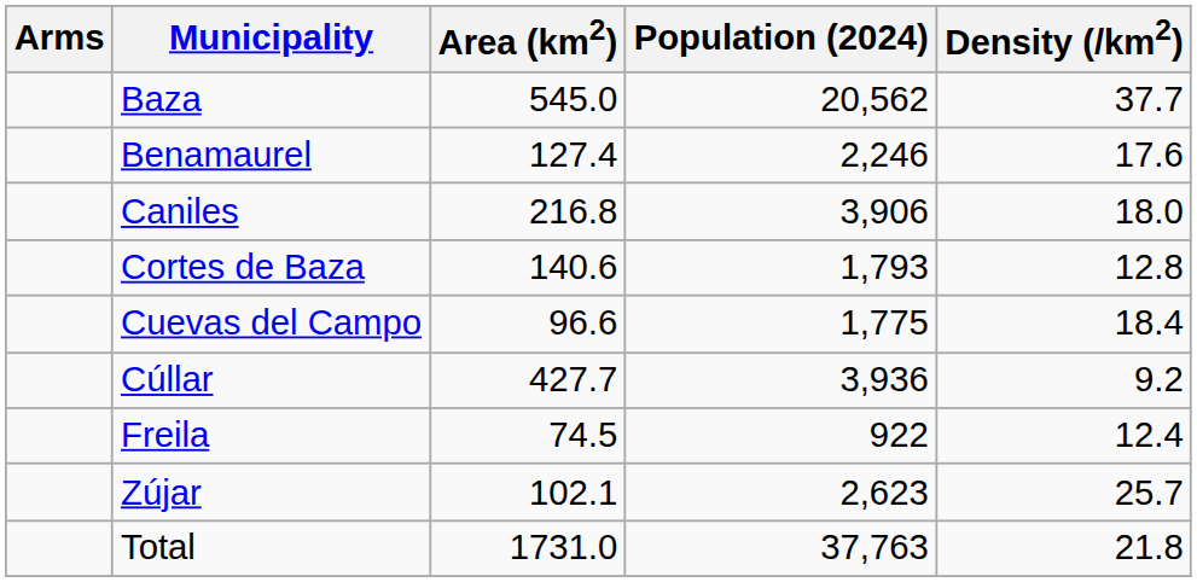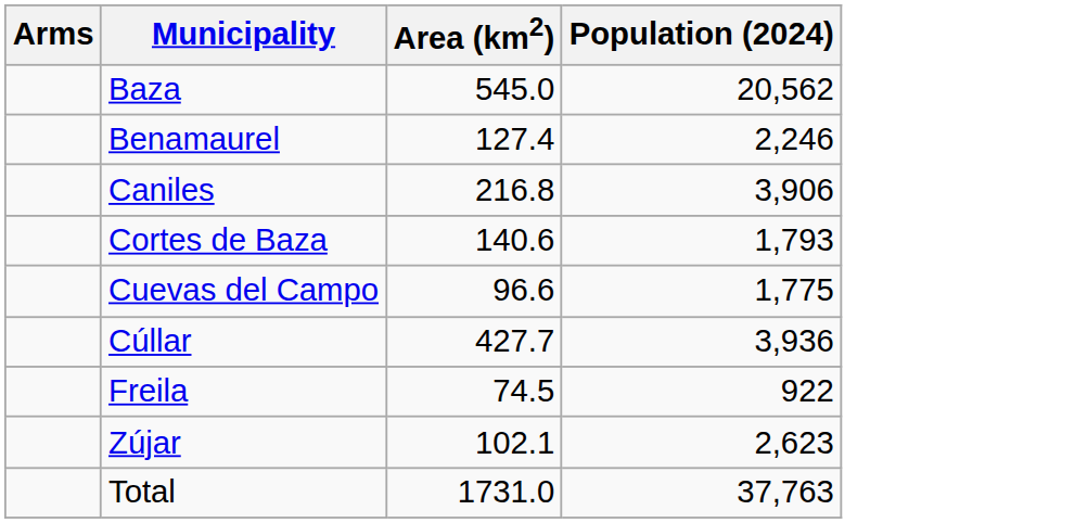 <table class="wikitable sortable">
 <tr>
 <th>Arms</th>
 <th><a href='#'>Municipality</a></th>
 <th>Area (km<sup>2</sup>)</th>
 <th>Population (2024)</th>
-<th>Density (/km<sup>2</sup>)</th>
 </tr>
 <tr>
 <td></td>
 <td><a href='#'>Baza</a></td>
 <td align="right">545.0</td>
 <td align="right">20,562</td>
-<td align="right">37.7</td>
 </tr>
 <tr>
 <td></td>
 <td><a href='#'>Benamaurel</a></td>
 <td align="right">127.4</td>
 <td align="right">2,246</td>
-<td align="right">17.6</td>
 </tr>
 <tr>
 <td></td>
 <td><a href='#'>Caniles</a></td>
 <td align="right">216.8</td>
 <td align="right">3,906</td>
-<td align="right">18.0</td>
 </tr>
 <tr>
 <td></td>
 <td><a href='#'>Cortes de Baza</a></td>
 <td align="right">140.6</td>
 <td align="right">1,793</td>
-<td align="right">12.8</td>
 </tr>
 <tr>
 <td></td>
 <td><a href='#'>Cuevas del Campo</a></td>
 <td align="right">96.6</td>
 <td align="right">1,775</td>
-<td align="right">18.4</td>
 </tr>
 <tr>
 <td></td>
 <td><a href='#'>Cúllar</a></td>
 <td align="right">427.7</td>
 <td align="right">3,936</td>
-<td align="right">9.2</td>
 </tr>
 <tr>
 <td></td>
 <td><a href='#'>Freila</a></td>
 <td align="right">74.5</td>
 <td align="right">922</td>
-<td align="right">12.4</td>
 </tr>
 <tr>
 <td></td>
 <td><a href='#'>Zújar</a></td>
 <td align="right">102.1</td>
 <td align="right">2,623</td>
-<td align="right">25.7</td>
 </tr>
 <tr>
 <td></td>
 <td>Total</td>
 <td align="right">1731.0</td>
 <td align="right">37,763</td>
-<td align="right">21.8</td>
 </tr>
 </table>
